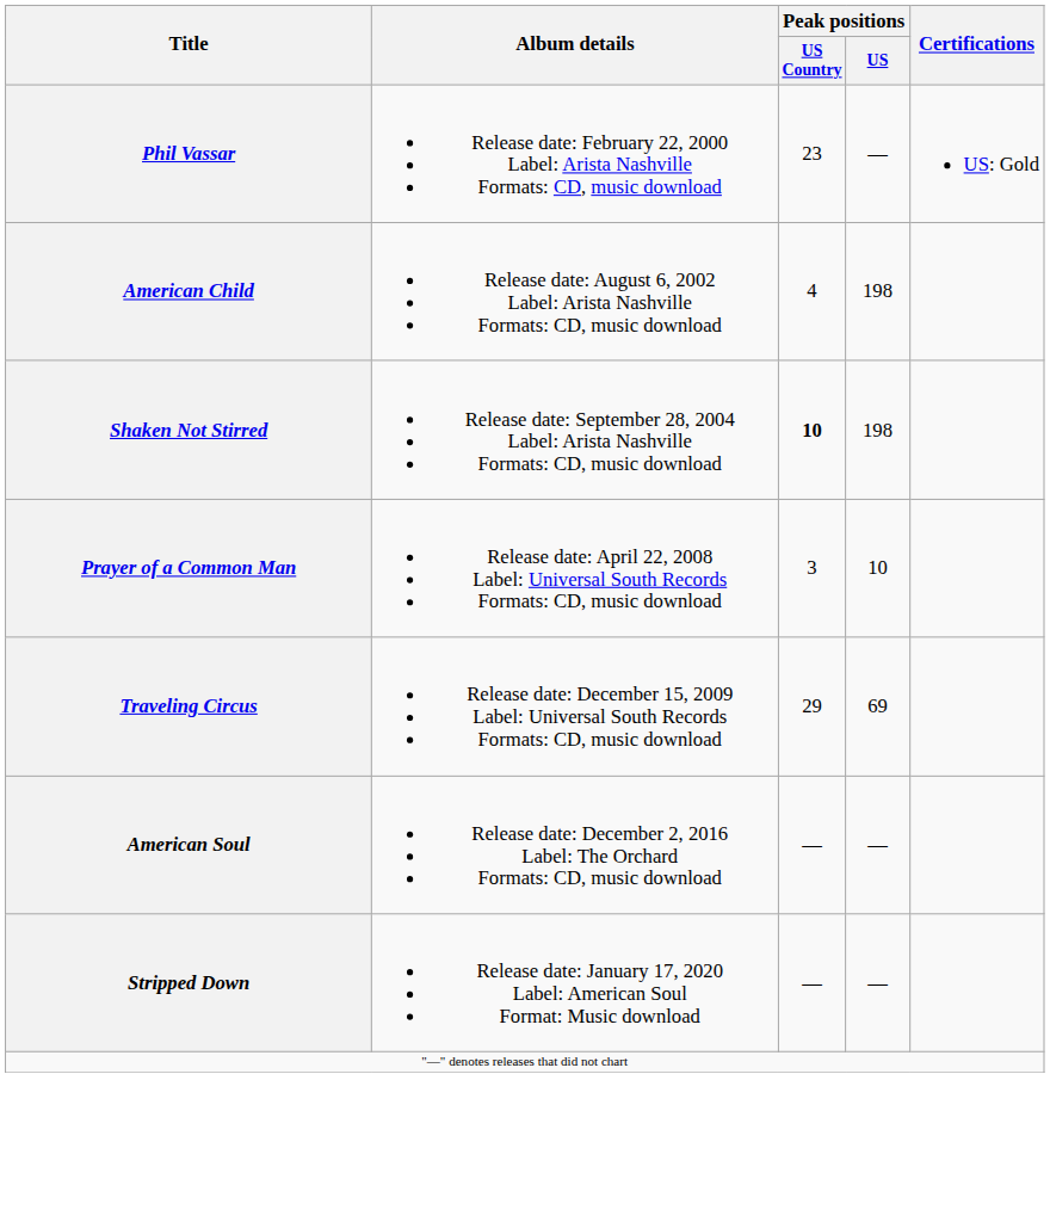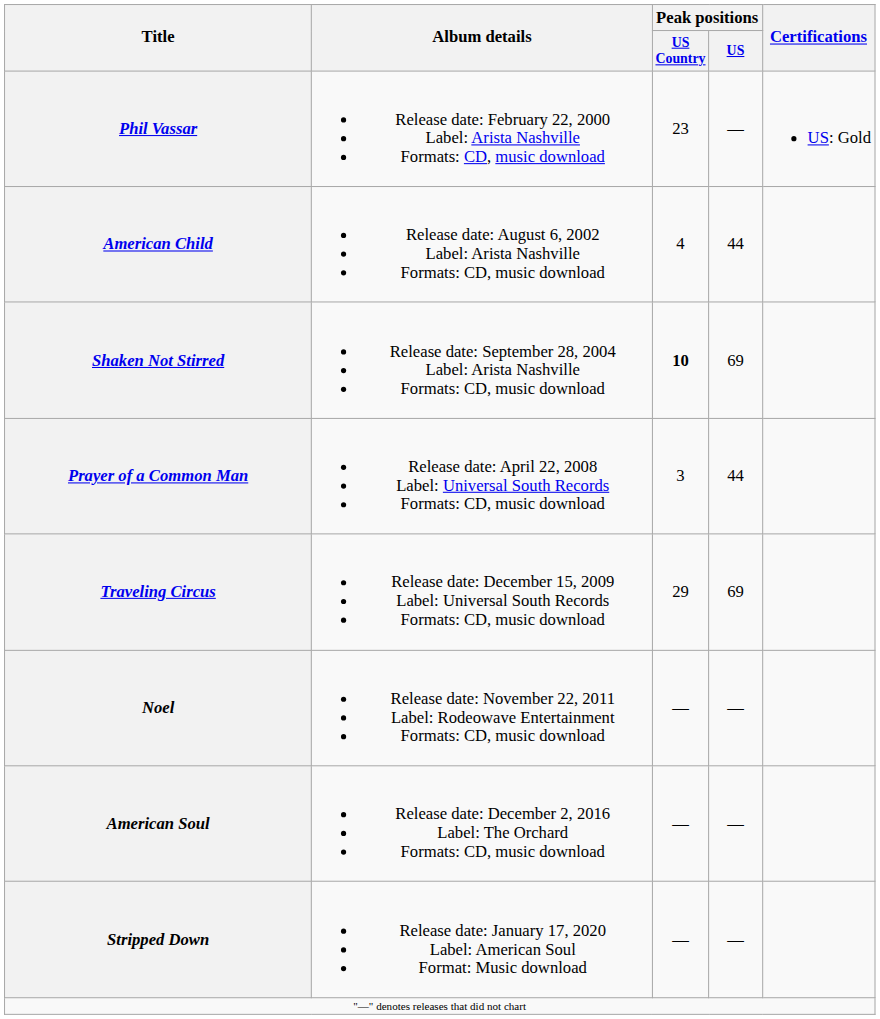 <table class="wikitable plainrowheaders" style="text-align:center;">
 <tr>
 <th rowspan="2" style="width:18em;">Title</th>
 <th rowspan="2" style="width:20em;">Album details</th>
 <th colspan="2">Peak positions</th>
 <th rowspan="2"><a href='#'>Certifications</a></th>
 </tr>
 <tr style="font-size:smaller;">
 <th width="45"><a href='#'>US Country</a><br></th>
 <th width="45"><a href='#'>US</a><br></th>
 </tr>
 <tr>
 <th scope="row"><em><a href='#'>Phil Vassar</a></em></th>
 <td><br><ul><li>Release date: February 22, 2000</li><li>Label: <a href='#'>Arista Nashville</a></li><li>Formats: <a href='#'>CD</a>, <a href='#'>music download</a></li></ul></td>
 <td>23</td>
 <td>—</td>
 <td align="left"><br><ul><li><a href='#'>US</a>: Gold</li></ul></td>
 </tr>
 <tr>
 <th scope="row"><em><a href='#'>American Child</a></em></th>
 <td><br><ul><li>Release date: August 6, 2002</li><li>Label: Arista Nashville</li><li>Formats: CD, music download</li></ul></td>
 <td>4</td>
-<td>198</td>
+<td>44</td>
 <td></td>
 </tr>
 <tr>
 <th scope="row"><em><a href='#'>Shaken Not Stirred</a></em></th>
 <td><br><ul><li>Release date: September 28, 2004</li><li>Label: Arista Nashville</li><li>Formats: CD, music download</li></ul></td>
 <td><strong>10</strong></td>
-<td>198</td>
+<td>69</td>
 <td></td>
 </tr>
 <tr>
 <th scope="row"><em><a href='#'>Prayer of a Common Man</a></em></th>
 <td><br><ul><li>Release date: April 22, 2008</li><li>Label: <a href='#'>Universal South Records</a></li><li>Formats: CD, music download</li></ul></td>
 <td>3</td>
-<td>10</td>
+<td>44</td>
 <td></td>
 </tr>
 <tr>
 <th scope="row"><em><a href='#'>Traveling Circus</a></em></th>
 <td><br><ul><li>Release date: December 15, 2009</li><li>Label: Universal South Records</li><li>Formats: CD, music download</li></ul></td>
 <td>29</td>
 <td>69</td>
+<td></td>
+</tr>
+<tr>
+<th scope="row"><em>Noel</em></th>
+<td><br><ul><li>Release date: November 22, 2011</li><li>Label: Rodeowave Entertainment</li><li>Formats: CD, music download</li></ul></td>
+<td>—</td>
+<td>—</td>
 <td></td>
 </tr>
 <tr>
 <th scope="row"><em>American Soul</em></th>
 <td><br><ul><li>Release date: December 2, 2016</li><li>Label: The Orchard</li><li>Formats: CD, music download</li></ul></td>
 <td>—</td>
 <td>—</td>
 <td></td>
 </tr>
 <tr>
 <th scope="row"><em>Stripped Down</em></th>
 <td><br><ul><li>Release date: January 17, 2020</li><li>Label: American Soul</li><li>Format: Music download</li></ul></td>
 <td>—</td>
 <td>—</td>
 <td></td>
 </tr>
 <tr>
 <td colspan="5" style="font-size:8pt">"—" denotes releases that did not chart</td>
 </tr>
 </table>
